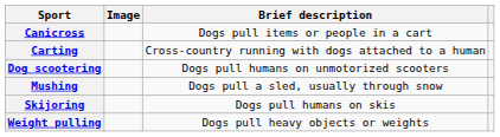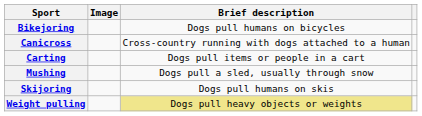 <table class="wikitable sortable" style="text-align: center;">
 <tr>
 <th scope="col">Sport</th>
 <th scope="col" class="unsortable">Image</th>
 <th scope="col" class="unsortable">Brief description</th>
 <th scope="col" class="unsortable"></th>
 </tr>
 <tr>
+<th scope="row"><a href='#'>Bikejoring</a></th>
+<td></td>
+<td>Dogs pull humans on bicycles</td>
+<td></td>
+</tr>
+<tr>
 <th scope="row"><a href='#'>Canicross</a></th>
 <td></td>
-<td>Dogs pull items or people in a cart</td>
+<td>Cross-country running with dogs attached to a human</td>
 <td></td>
 </tr>
 <tr>
 <th scope="row"><a href='#'>Carting</a></th>
 <td></td>
-<td>Cross-country running with dogs attached to a human</td>
-<td></td>
-</tr>
-<tr>
-<th scope="row"><a href='#'>Dog scootering</a></th>
-<td></td>
-<td>Dogs pull humans on unmotorized scooters</td>
+<td>Dogs pull items or people in a cart</td>
 <td></td>
 </tr>
 <tr>
 <th scope="row"><a href='#'>Mushing</a></th>
 <td></td>
 <td>Dogs pull a sled, usually through snow</td>
 <td></td>
 </tr>
 <tr>
 <th scope="row"><a href='#'>Skijoring</a></th>
 <td></td>
 <td>Dogs pull humans on skis</td>
 <td></td>
 </tr>
 <tr>
 <th scope="row"><a href='#'>Weight pulling</a></th>
 <td></td>
-<td>Dogs pull heavy objects or weights</td>
+<td style="background: khaki;">Dogs pull heavy objects or weights</td>
 <td></td>
 </tr>
 </table>
